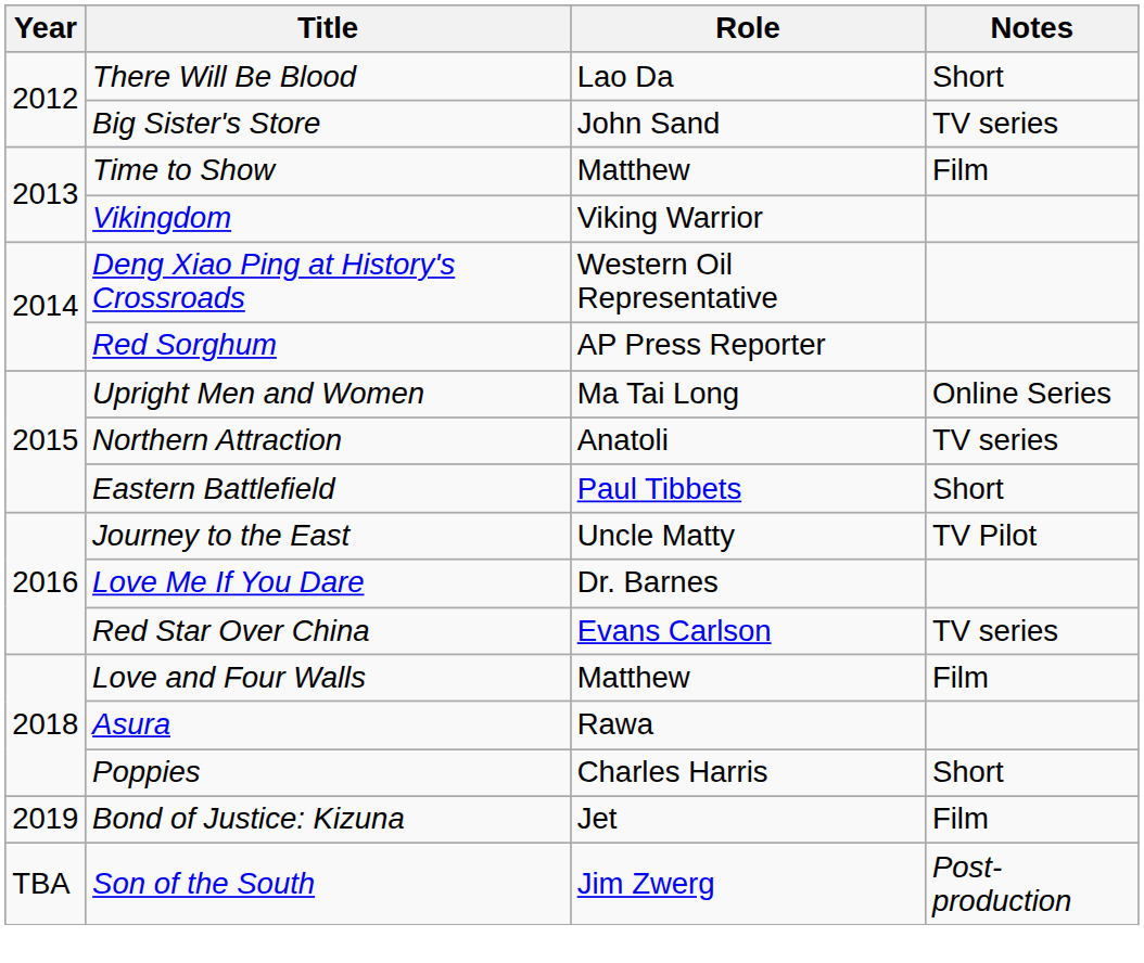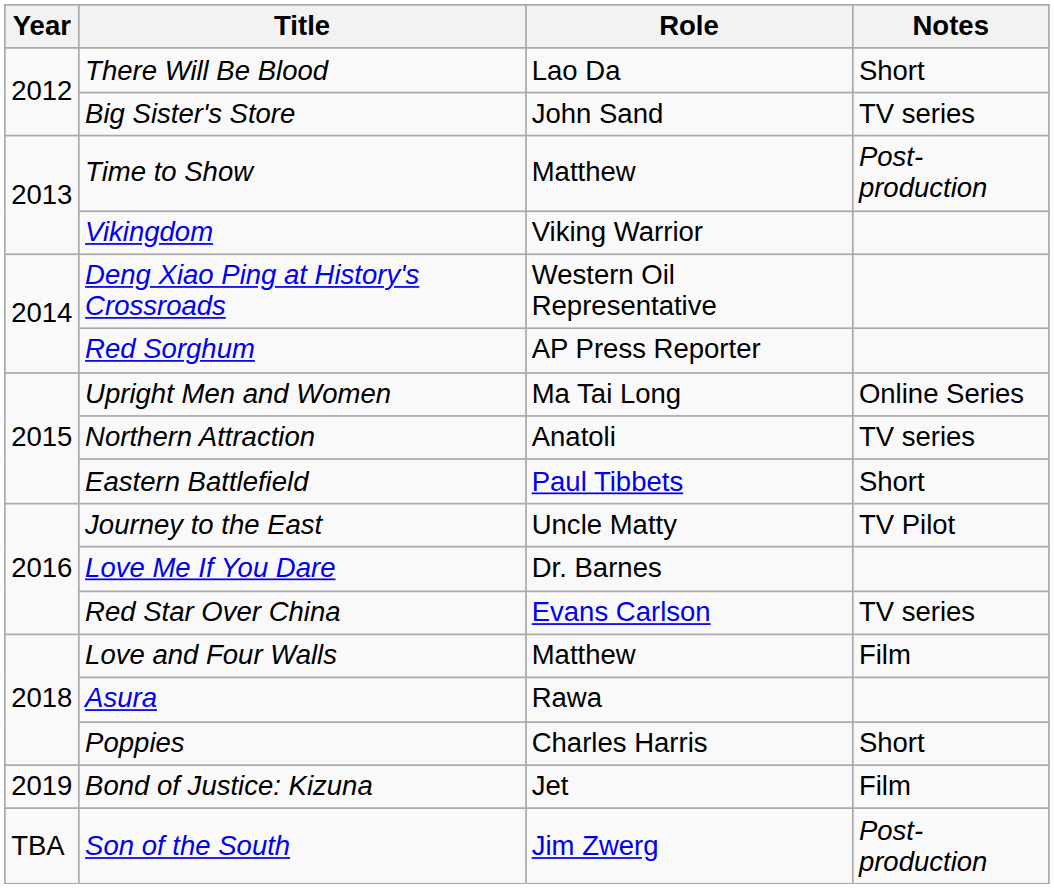 <table class="wikitable">
 <tr>
 <th>Year</th>
 <th>Title</th>
 <th>Role</th>
 <th>Notes</th>
 </tr>
 <tr>
 <td rowspan="2">2012</td>
 <td><em>There Will Be Blood</em></td>
 <td>Lao Da</td>
 <td>Short</td>
 </tr>
 <tr>
 <td><em>Big Sister's Store</em></td>
 <td>John Sand</td>
 <td>TV series</td>
 </tr>
 <tr>
 <td rowspan="2">2013</td>
 <td><em>Time to Show</em></td>
 <td>Matthew</td>
-<td>Film</td>
+<td><em>Post-production</em></td>
 </tr>
 <tr>
 <td><em><a href='#'>Vikingdom</a></em></td>
 <td>Viking Warrior</td>
 <td></td>
 </tr>
 <tr>
 <td rowspan="2">2014</td>
 <td><em><a href='#'>Deng Xiao Ping at History's Crossroads</a></em></td>
 <td>Western Oil Representative</td>
 <td></td>
 </tr>
 <tr>
 <td><em><a href='#'>Red Sorghum</a></em></td>
 <td>AP Press Reporter</td>
 <td></td>
 </tr>
 <tr>
 <td rowspan="3">2015</td>
 <td><em>Upright Men and Women</em></td>
 <td>Ma Tai Long</td>
 <td>Online Series</td>
 </tr>
 <tr>
 <td><em>Northern Attraction</em></td>
 <td>Anatoli</td>
 <td>TV series</td>
 </tr>
 <tr>
 <td><em>Eastern Battlefield</em></td>
 <td><a href='#'>Paul Tibbets</a></td>
 <td>Short</td>
 </tr>
 <tr>
 <td rowspan="3">2016</td>
 <td><em>Journey to the East</em></td>
 <td>Uncle Matty</td>
 <td>TV Pilot</td>
 </tr>
 <tr>
 <td><em><a href='#'>Love Me If You Dare</a></em></td>
 <td>Dr. Barnes</td>
 <td></td>
 </tr>
 <tr>
 <td><em>Red Star Over China</em></td>
 <td><a href='#'>Evans Carlson</a></td>
 <td>TV series</td>
 </tr>
 <tr>
 <td rowspan="3">2018</td>
 <td><em>Love and Four Walls</em></td>
 <td>Matthew</td>
 <td>Film</td>
 </tr>
 <tr>
 <td><em><a href='#'>Asura</a></em></td>
 <td>Rawa</td>
 <td></td>
 </tr>
 <tr>
 <td><em>Poppies</em></td>
 <td>Charles Harris</td>
 <td>Short</td>
 </tr>
 <tr>
 <td>2019</td>
 <td><em>Bond of Justice: Kizuna</em></td>
 <td>Jet</td>
 <td>Film</td>
 </tr>
 <tr>
 <td>TBA</td>
 <td><em><a href='#'>Son of the South</a></em></td>
 <td><a href='#'>Jim Zwerg</a></td>
 <td><em>Post-production</em></td>
 </tr>
 </table>
